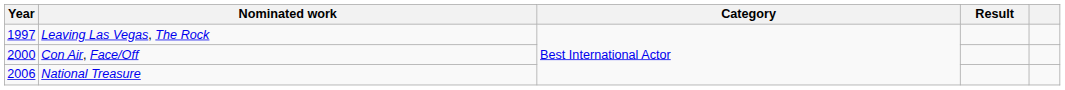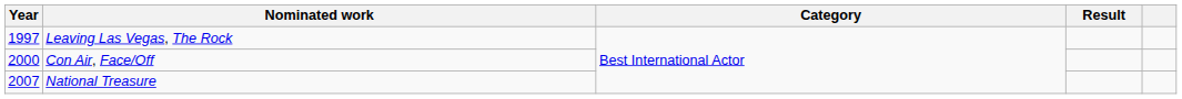 <table class="wikitable sortable">
 <tr>
 <th scope="col" style="width:1em;">Year</th>
 <th scope="col" style="width:39em;">Nominated work</th>
 <th scope="col" style="width:33em;">Category</th>
 <th scope="col" style="width:5em;">Result</th>
 <th scope="col" style="width:2em;" class="unsortable"></th>
 </tr>
 <tr>
 <td><a href='#'>1997</a></td>
 <td><em><a href='#'>Leaving Las Vegas</a></em>, <em><a href='#'>The Rock</a></em></td>
 <td rowspan="3"><a href='#'>Best International Actor</a></td>
 <td></td>
 <td style="text-align:center;"></td>
 </tr>
 <tr>
 <td><a href='#'>2000</a></td>
 <td><em><a href='#'>Con Air</a></em>, <em><a href='#'>Face/Off</a></em></td>
 <td></td>
 <td style="text-align:center;"></td>
 </tr>
 <tr>
-<td><a href='#'>2006</a></td>
+<td><a href='#'>2007</a></td>
 <td><em><a href='#'>National Treasure</a></em></td>
 <td></td>
 <td style="text-align:center;"></td>
 </tr>
 </table>
